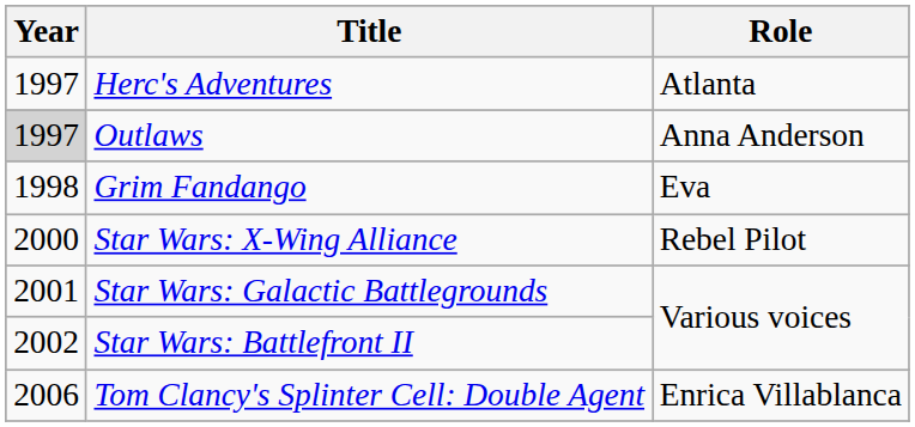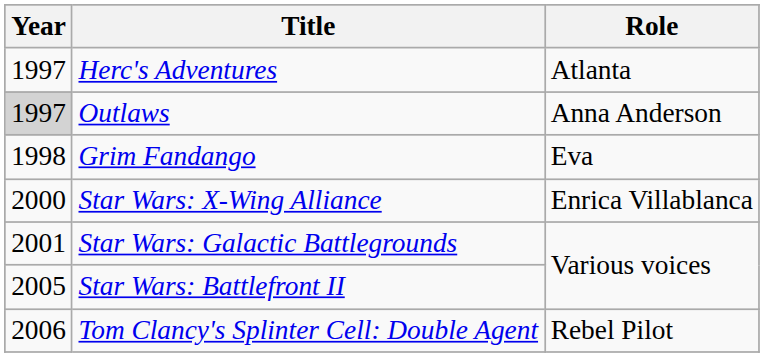 <table class="wikitable sortable">
 <tr>
 <th>Year</th>
 <th>Title</th>
 <th>Role</th>
 </tr>
 <tr>
 <td>1997</td>
 <td><em><a href='#'>Herc's Adventures</a></em></td>
 <td>Atlanta</td>
 </tr>
 <tr>
 <td style="background: lightgrey;">1997</td>
 <td><a href='#'><em>Outlaws</em></a></td>
 <td>Anna Anderson</td>
 </tr>
 <tr>
 <td>1998</td>
 <td><em><a href='#'>Grim Fandango</a></em></td>
 <td>Eva</td>
 </tr>
 <tr>
 <td>2000</td>
 <td><em><a href='#'>Star Wars: X-Wing Alliance</a></em></td>
-<td>Rebel Pilot</td>
+<td>Enrica Villablanca</td>
 </tr>
 <tr>
 <td>2001</td>
 <td><em><a href='#'>Star Wars: Galactic Battlegrounds</a></em></td>
 <td rowspan="2">Various voices</td>
 </tr>
 <tr>
-<td>2002</td>
+<td>2005</td>
 <td><a href='#'><em>Star Wars: Battlefront II</em></a></td>
 </tr>
 <tr>
 <td>2006</td>
 <td><em><a href='#'>Tom Clancy's Splinter Cell: Double Agent</a></em></td>
-<td>Enrica Villablanca</td>
+<td>Rebel Pilot</td>
 </tr>
 </table>
